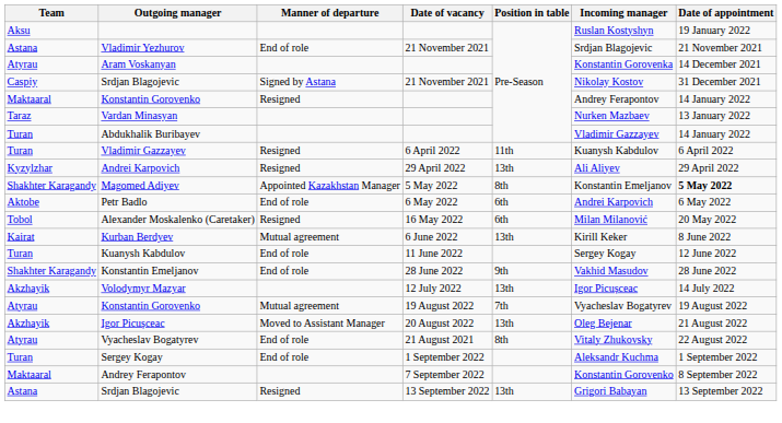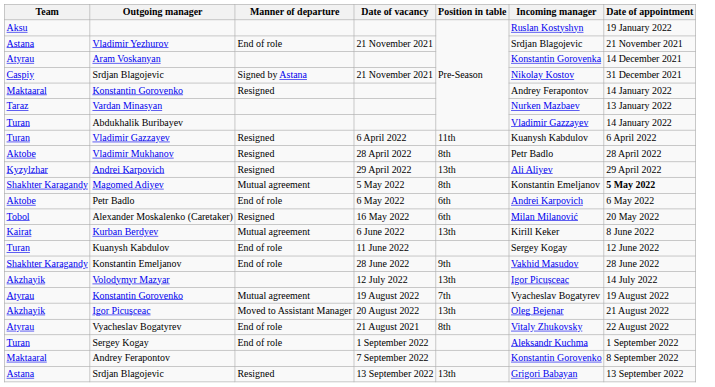 <table class="wikitable">
 <tr>
 <th>Team</th>
 <th>Outgoing manager</th>
 <th>Manner of departure</th>
 <th>Date of vacancy</th>
 <th>Position in table</th>
 <th>Incoming manager</th>
 <th>Date of appointment</th>
 </tr>
 <tr>
 <td><a href='#'>Aksu</a></td>
 <td></td>
 <td></td>
 <td></td>
 <td rowspan="7">Pre-Season</td>
 <td><a href='#'>Ruslan Kostyshyn</a></td>
 <td>19 January 2022</td>
 </tr>
 <tr>
 <td><a href='#'>Astana</a></td>
 <td><a href='#'>Vladimir Yezhurov</a> </td>
 <td>End of role</td>
 <td>21 November 2021</td>
 <td>Srdjan Blagojevic</td>
 <td>21 November 2021</td>
 </tr>
 <tr>
 <td><a href='#'>Atyrau</a></td>
 <td><a href='#'>Aram Voskanyan</a></td>
 <td></td>
 <td></td>
 <td><a href='#'>Konstantin Gorovenka</a></td>
 <td>14 December 2021</td>
 </tr>
 <tr>
 <td><a href='#'>Caspiy</a></td>
 <td>Srdjan Blagojevic</td>
 <td>Signed by <a href='#'>Astana</a></td>
 <td>21 November 2021</td>
 <td><a href='#'>Nikolay Kostov</a></td>
 <td>31 December 2021</td>
 </tr>
 <tr>
 <td><a href='#'>Maktaaral</a></td>
 <td><a href='#'>Konstantin Gorovenko</a></td>
 <td>Resigned</td>
 <td></td>
 <td>Andrey Ferapontov</td>
 <td>14 January 2022</td>
 </tr>
 <tr>
 <td><a href='#'>Taraz</a></td>
 <td><a href='#'>Vardan Minasyan</a></td>
 <td></td>
 <td></td>
 <td><a href='#'>Nurken Mazbaev</a></td>
 <td>13 January 2022</td>
 </tr>
 <tr>
 <td><a href='#'>Turan</a></td>
 <td>Abdukhalik Buribayev</td>
 <td></td>
 <td></td>
 <td><a href='#'>Vladimir Gazzayev</a></td>
 <td>14 January 2022</td>
 </tr>
 <tr>
 <td><a href='#'>Turan</a></td>
 <td><a href='#'>Vladimir Gazzayev</a></td>
 <td>Resigned</td>
 <td>6 April 2022</td>
 <td>11th</td>
 <td>Kuanysh Kabdulov </td>
 <td>6 April 2022</td>
 </tr>
 <tr>
+<td><a href='#'>Aktobe</a></td>
+<td><a href='#'>Vladimir Mukhanov</a></td>
+<td>Resigned</td>
+<td>28 April 2022</td>
+<td>8th</td>
+<td>Petr Badlo </td>
+<td>28 April 2022</td>
+</tr>
+<tr>
 <td><a href='#'>Kyzylzhar</a></td>
 <td><a href='#'>Andrei Karpovich</a></td>
 <td>Resigned</td>
 <td>29 April 2022</td>
 <td>13th</td>
 <td><a href='#'>Ali Aliyev</a></td>
 <td>29 April 2022</td>
 </tr>
 <tr>
 <td><a href='#'>Shakhter Karagandy</a></td>
 <td><a href='#'>Magomed Adiyev</a></td>
-<td>Appointed <a href='#'>Kazakhstan</a> Manager</td>
+<td>Mutual agreement</td>
 <td>5 May 2022</td>
 <td>8th</td>
 <td>Konstantin Emeljanov </td>
 <td><strong>5 May 2022</strong></td>
 </tr>
 <tr>
 <td><a href='#'>Aktobe</a></td>
 <td>Petr Badlo </td>
 <td>End of role</td>
 <td>6 May 2022</td>
 <td>6th</td>
 <td><a href='#'>Andrei Karpovich</a></td>
 <td>6 May 2022</td>
 </tr>
 <tr>
 <td><a href='#'>Tobol</a></td>
 <td>Alexander Moskalenko (Caretaker)</td>
 <td>Resigned</td>
 <td>16 May 2022</td>
 <td>6th</td>
 <td><a href='#'>Milan Milanović</a></td>
 <td>20 May 2022</td>
 </tr>
 <tr>
 <td><a href='#'>Kairat</a></td>
 <td><a href='#'>Kurban Berdyev</a></td>
 <td>Mutual agreement</td>
 <td>6 June 2022</td>
 <td>13th</td>
 <td>Kirill Keker</td>
 <td>8 June 2022</td>
 </tr>
 <tr>
 <td><a href='#'>Turan</a></td>
 <td>Kuanysh Kabdulov </td>
 <td>End of role</td>
 <td>11 June 2022</td>
 <td></td>
 <td>Sergey Kogay </td>
 <td>12 June 2022</td>
 </tr>
 <tr>
 <td><a href='#'>Shakhter Karagandy</a></td>
 <td>Konstantin Emeljanov </td>
 <td>End of role</td>
 <td>28 June 2022</td>
 <td>9th</td>
 <td><a href='#'>Vakhid Masudov</a></td>
 <td>28 June 2022</td>
 </tr>
 <tr>
 <td><a href='#'>Akzhayik</a></td>
 <td><a href='#'>Volodymyr Mazyar</a></td>
 <td></td>
 <td>12 July 2022</td>
 <td>13th</td>
 <td><a href='#'>Igor Picușceac</a></td>
 <td>14 July 2022</td>
 </tr>
 <tr>
 <td><a href='#'>Atyrau</a></td>
 <td><a href='#'>Konstantin Gorovenko</a></td>
 <td>Mutual agreement</td>
 <td>19 August 2022</td>
 <td>7th</td>
 <td>Vyacheslav Bogatyrev </td>
 <td>19 August 2022</td>
 </tr>
 <tr>
 <td><a href='#'>Akzhayik</a></td>
 <td><a href='#'>Igor Picușceac</a></td>
 <td>Moved to Assistant Manager</td>
 <td>20 August 2022</td>
 <td>13th</td>
 <td><a href='#'>Oleg Bejenar</a></td>
 <td>21 August 2022</td>
 </tr>
 <tr>
 <td><a href='#'>Atyrau</a></td>
 <td>Vyacheslav Bogatyrev </td>
 <td>End of role</td>
 <td>21 August 2021</td>
 <td>8th</td>
 <td><a href='#'>Vitaly Zhukovsky</a></td>
 <td>22 August 2022</td>
 </tr>
 <tr>
 <td><a href='#'>Turan</a></td>
 <td>Sergey Kogay </td>
 <td>End of role</td>
 <td>1 September 2022</td>
 <td></td>
 <td><a href='#'>Aleksandr Kuchma</a></td>
 <td>1 September 2022</td>
 </tr>
 <tr>
 <td><a href='#'>Maktaaral</a></td>
 <td>Andrey Ferapontov</td>
 <td></td>
 <td>7 September 2022</td>
 <td></td>
 <td><a href='#'>Konstantin Gorovenko</a></td>
 <td>8 September 2022</td>
 </tr>
 <tr>
 <td><a href='#'>Astana</a></td>
 <td>Srdjan Blagojevic</td>
 <td>Resigned</td>
 <td>13 September 2022</td>
 <td>13th</td>
 <td><a href='#'>Grigori Babayan</a></td>
 <td>13 September 2022</td>
 </tr>
 </table>
